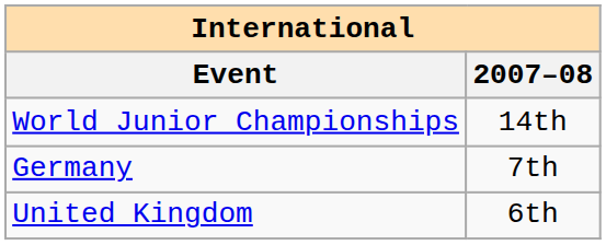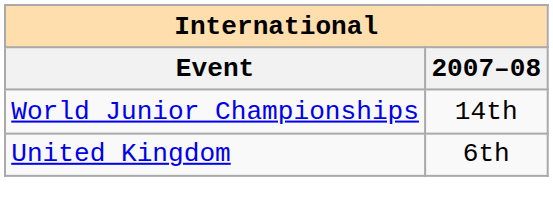 <table class="wikitable" style="text-align:center">
 <tr>
 <th style="background-color: #ffdead; " colspan=2 align=center>International</th>
 </tr>
 <tr>
 <th>Event</th>
 <th>2007–08</th>
 </tr>
 <tr>
 <td align=left><a href='#'>World Junior Championships</a></td>
 <td>14th</td>
 </tr>
 <tr>
-<td align=left> <a href='#'>Germany</a></td>
-<td>7th</td>
-</tr>
-<tr>
 <td align=left> <a href='#'>United Kingdom</a></td>
 <td>6th</td>
 </tr>
 </table>
